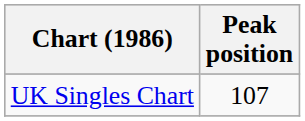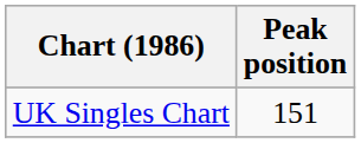 <table class="wikitable">
 <tr>
 <th>Chart (1986)</th>
 <th>Peak<br>position</th>
 </tr>
 <tr>
 <td><a href='#'>UK Singles Chart</a></td>
-<td style="text-align:center;">107</td>
+<td style="text-align:center;">151</td>
 </tr>
 </table>
